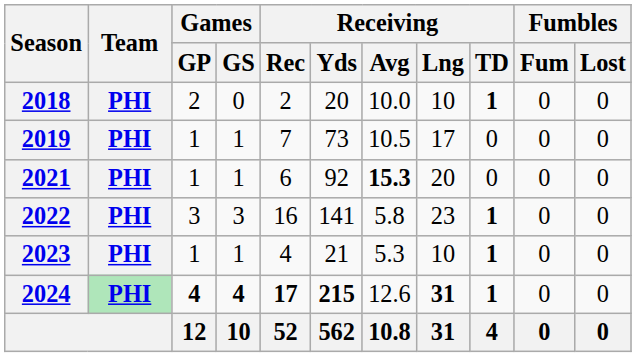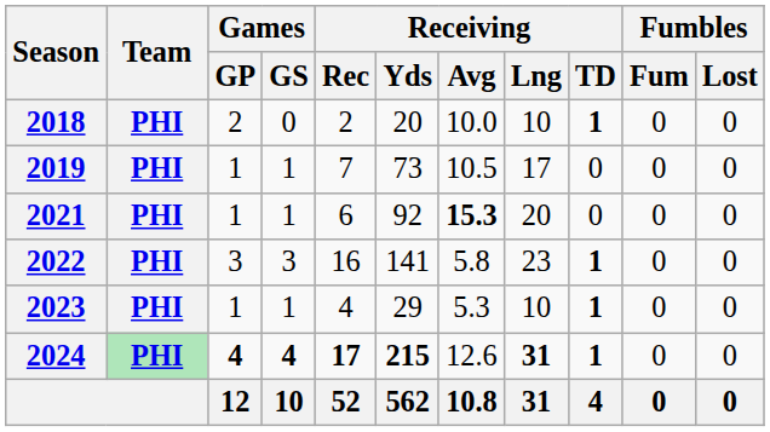 <table class=wikitable style="text-align:center;">
 <tr>
 <th rowspan=2>Season</th>
 <th rowspan=2>Team</th>
 <th colspan=2>Games</th>
 <th colspan=5>Receiving</th>
 <th colspan=2>Fumbles</th>
 </tr>
 <tr>
 <th>GP</th>
 <th>GS</th>
 <th>Rec</th>
 <th>Yds</th>
 <th>Avg</th>
 <th>Lng</th>
 <th>TD</th>
 <th>Fum</th>
 <th>Lost</th>
 </tr>
 <tr>
 <th><a href='#'>2018</a></th>
 <th><a href='#'>PHI</a></th>
 <td>2</td>
 <td>0</td>
 <td>2</td>
 <td>20</td>
 <td>10.0</td>
 <td>10</td>
 <td><strong>1</strong></td>
 <td>0</td>
 <td>0</td>
 </tr>
 <tr>
 <th><a href='#'>2019</a></th>
 <th><a href='#'>PHI</a></th>
 <td>1</td>
 <td>1</td>
 <td>7</td>
 <td>73</td>
 <td>10.5</td>
 <td>17</td>
 <td>0</td>
 <td>0</td>
 <td>0</td>
 </tr>
 <tr>
 <th><a href='#'>2021</a></th>
 <th><a href='#'>PHI</a></th>
 <td>1</td>
 <td>1</td>
 <td>6</td>
 <td>92</td>
 <td><strong>15.3</strong></td>
 <td>20</td>
 <td>0</td>
 <td>0</td>
 <td>0</td>
 </tr>
 <tr>
 <th><a href='#'>2022</a></th>
 <th><a href='#'>PHI</a></th>
 <td>3</td>
 <td>3</td>
 <td>16</td>
 <td>141</td>
 <td>5.8</td>
 <td>23</td>
 <td><strong>1</strong></td>
 <td>0</td>
 <td>0</td>
 </tr>
 <tr>
 <th><a href='#'>2023</a></th>
 <th><a href='#'>PHI</a></th>
 <td>1</td>
 <td>1</td>
 <td>4</td>
-<td>21</td>
+<td>29</td>
 <td>5.3</td>
 <td>10</td>
 <td><strong>1</strong></td>
 <td>0</td>
 <td>0</td>
 </tr>
 <tr>
 <th><a href='#'>2024</a></th>
 <th style="background:#afe6ba; width:3em;"><a href='#'>PHI</a></th>
 <td><strong>4</strong></td>
 <td><strong>4</strong></td>
 <td><strong>17</strong></td>
 <td><strong>215</strong></td>
 <td>12.6</td>
 <td><strong>31</strong></td>
 <td><strong>1</strong></td>
 <td>0</td>
 <td>0</td>
 </tr>
 <tr>
 <th colspan="2"></th>
 <th>12</th>
 <th>10</th>
 <th>52</th>
 <th>562</th>
 <th>10.8</th>
 <th>31</th>
 <th>4</th>
 <th>0</th>
 <th>0</th>
 </tr>
 </table>
